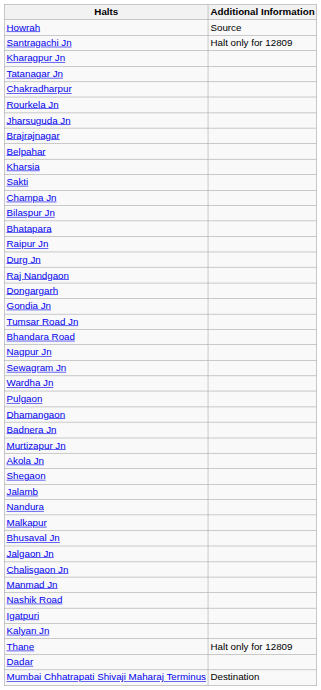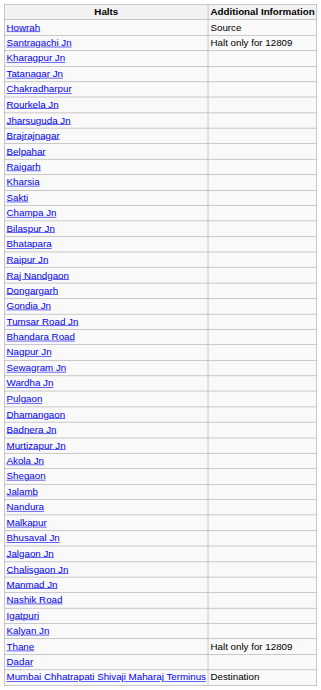 <table class="wikitable">
 <tr>
 <th>Halts</th>
 <th>Additional Information</th>
 </tr>
 <tr>
 <td><a href='#'>Howrah</a></td>
 <td>Source</td>
 </tr>
 <tr>
 <td><a href='#'>Santragachi Jn</a></td>
 <td>Halt only for 12809</td>
 </tr>
 <tr>
 <td><a href='#'>Kharagpur Jn</a></td>
 <td></td>
 </tr>
 <tr>
 <td><a href='#'>Tatanagar Jn</a></td>
 <td></td>
 </tr>
 <tr>
 <td><a href='#'>Chakradharpur</a></td>
 <td></td>
 </tr>
 <tr>
 <td><a href='#'>Rourkela Jn</a></td>
 <td></td>
 </tr>
 <tr>
 <td><a href='#'>Jharsuguda Jn</a></td>
 <td></td>
 </tr>
 <tr>
 <td><a href='#'>Brajrajnagar</a></td>
 <td></td>
 </tr>
 <tr>
 <td><a href='#'>Belpahar</a></td>
 <td></td>
 </tr>
 <tr>
+<td><a href='#'>Raigarh</a></td>
+<td></td>
+</tr>
+<tr>
 <td><a href='#'>Kharsia</a></td>
 <td></td>
 </tr>
 <tr>
 <td><a href='#'>Sakti</a></td>
 <td></td>
 </tr>
 <tr>
 <td><a href='#'>Champa Jn</a></td>
 <td></td>
 </tr>
 <tr>
 <td><a href='#'>Bilaspur Jn</a></td>
 <td></td>
 </tr>
 <tr>
 <td><a href='#'>Bhatapara</a></td>
 <td></td>
 </tr>
 <tr>
 <td><a href='#'>Raipur Jn</a></td>
-<td></td>
-</tr>
-<tr>
-<td><a href='#'>Durg Jn</a></td>
 <td></td>
 </tr>
 <tr>
 <td><a href='#'>Raj Nandgaon</a></td>
 <td></td>
 </tr>
 <tr>
 <td><a href='#'>Dongargarh</a></td>
 <td></td>
 </tr>
 <tr>
 <td><a href='#'>Gondia Jn</a></td>
 <td></td>
 </tr>
 <tr>
 <td><a href='#'>Tumsar Road Jn</a></td>
 <td></td>
 </tr>
 <tr>
 <td><a href='#'>Bhandara Road</a></td>
 <td></td>
 </tr>
 <tr>
 <td><a href='#'>Nagpur Jn</a></td>
 <td></td>
 </tr>
 <tr>
 <td><a href='#'>Sewagram Jn</a></td>
 <td></td>
 </tr>
 <tr>
 <td><a href='#'>Wardha Jn</a></td>
 <td></td>
 </tr>
 <tr>
 <td><a href='#'>Pulgaon</a></td>
 <td></td>
 </tr>
 <tr>
 <td><a href='#'>Dhamangaon</a></td>
 <td></td>
 </tr>
 <tr>
 <td><a href='#'>Badnera Jn</a></td>
 <td></td>
 </tr>
 <tr>
 <td><a href='#'>Murtizapur Jn</a></td>
 <td></td>
 </tr>
 <tr>
 <td><a href='#'>Akola Jn</a></td>
 <td></td>
 </tr>
 <tr>
 <td><a href='#'>Shegaon</a></td>
 <td></td>
 </tr>
 <tr>
 <td><a href='#'>Jalamb</a></td>
 <td></td>
 </tr>
 <tr>
 <td><a href='#'>Nandura</a></td>
 <td></td>
 </tr>
 <tr>
 <td><a href='#'>Malkapur</a></td>
 <td></td>
 </tr>
 <tr>
 <td><a href='#'>Bhusaval Jn</a></td>
 <td></td>
 </tr>
 <tr>
 <td><a href='#'>Jalgaon Jn</a></td>
 <td></td>
 </tr>
 <tr>
 <td><a href='#'>Chalisgaon Jn</a></td>
 <td></td>
 </tr>
 <tr>
 <td><a href='#'>Manmad Jn</a></td>
 <td></td>
 </tr>
 <tr>
 <td><a href='#'>Nashik Road</a></td>
 <td></td>
 </tr>
 <tr>
 <td><a href='#'>Igatpuri</a></td>
 <td></td>
 </tr>
 <tr>
 <td><a href='#'>Kalyan Jn</a></td>
 <td></td>
 </tr>
 <tr>
 <td><a href='#'>Thane</a></td>
 <td>Halt only for 12809</td>
 </tr>
 <tr>
 <td><a href='#'>Dadar</a></td>
 <td></td>
 </tr>
 <tr>
 <td><a href='#'>Mumbai Chhatrapati Shivaji Maharaj Terminus</a></td>
 <td>Destination</td>
 </tr>
 </table>
